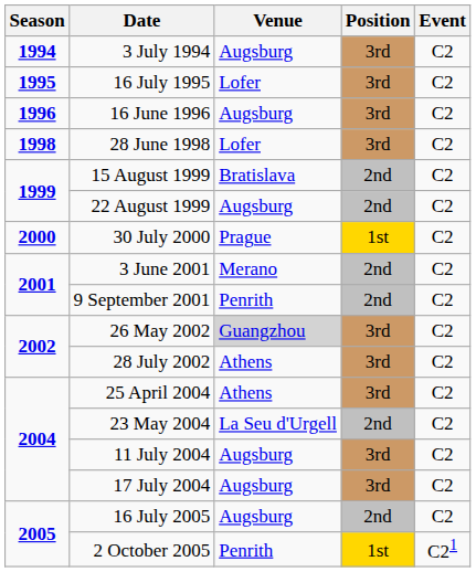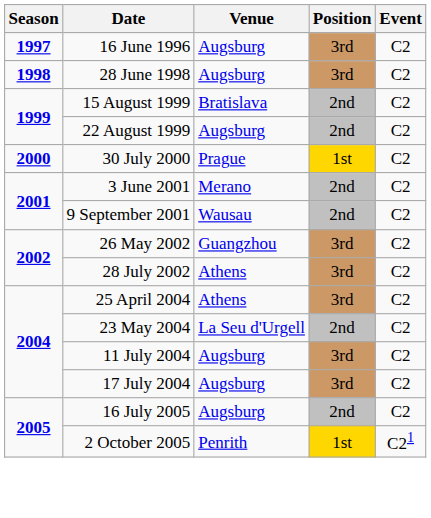 <table class="wikitable" style="text-align:center; font-size:95%;">
 <tr>
 <th>Season</th>
 <th>Date</th>
 <th>Venue</th>
 <th>Position</th>
 <th>Event</th>
 </tr>
 <tr>
-<td><strong><a href='#'>1994</a></strong></td>
-<td align=right>3 July 1994</td>
-<td align=left><a href='#'>Augsburg</a></td>
-<td bgcolor=cc9966>3rd</td>
-<td>C2</td>
-</tr>
-<tr>
-<td><strong><a href='#'>1995</a></strong></td>
-<td align=right>16 July 1995</td>
-<td align=left><a href='#'>Lofer</a></td>
-<td bgcolor=cc9966>3rd</td>
-<td>C2</td>
-</tr>
-<tr>
-<td><strong><a href='#'>1996</a></strong></td>
+<td><strong><a href='#'>1997</a></strong></td>
 <td align=right>16 June 1996</td>
 <td align=left><a href='#'>Augsburg</a></td>
 <td bgcolor=cc9966>3rd</td>
 <td>C2</td>
 </tr>
 <tr>
 <td><strong><a href='#'>1998</a></strong></td>
 <td align=right>28 June 1998</td>
-<td align=left><a href='#'>Lofer</a></td>
+<td align=left><a href='#'>Augsburg</a></td>
 <td bgcolor=cc9966>3rd</td>
 <td>C2</td>
 </tr>
 <tr>
 <td rowspan=2><strong><a href='#'>1999</a></strong></td>
 <td align=right>15 August 1999</td>
 <td align=left><a href='#'>Bratislava</a></td>
 <td bgcolor=silver>2nd</td>
 <td>C2</td>
 </tr>
 <tr>
 <td align=right>22 August 1999</td>
 <td align=left><a href='#'>Augsburg</a></td>
 <td bgcolor=silver>2nd</td>
 <td>C2</td>
 </tr>
 <tr>
 <td><strong><a href='#'>2000</a></strong></td>
 <td align=right>30 July 2000</td>
 <td align=left><a href='#'>Prague</a></td>
 <td bgcolor=gold>1st</td>
 <td>C2</td>
 </tr>
 <tr>
 <td rowspan=2><strong><a href='#'>2001</a></strong></td>
 <td align=right>3 June 2001</td>
 <td align=left><a href='#'>Merano</a></td>
 <td bgcolor=silver>2nd</td>
 <td>C2</td>
 </tr>
 <tr>
 <td align=right>9 September 2001</td>
-<td align=left><a href='#'>Penrith</a></td>
+<td align=left><a href='#'>Wausau</a></td>
 <td bgcolor=silver>2nd</td>
 <td>C2</td>
 </tr>
 <tr>
 <td rowspan=2><strong><a href='#'>2002</a></strong></td>
 <td align=right>26 May 2002</td>
-<td align=left style="background: lightgrey;"><a href='#'>Guangzhou</a></td>
+<td align=left><a href='#'>Guangzhou</a></td>
 <td bgcolor=cc9966>3rd</td>
 <td>C2</td>
 </tr>
 <tr>
 <td align=right>28 July 2002</td>
 <td align=left><a href='#'>Athens</a></td>
 <td bgcolor=cc9966>3rd</td>
 <td>C2</td>
 </tr>
 <tr>
 <td rowspan=4><strong><a href='#'>2004</a></strong></td>
 <td align=right>25 April 2004</td>
 <td align=left><a href='#'>Athens</a></td>
 <td bgcolor=cc9966>3rd</td>
 <td>C2</td>
 </tr>
 <tr>
 <td align=right>23 May 2004</td>
 <td align=left><a href='#'>La Seu d'Urgell</a></td>
 <td bgcolor=silver>2nd</td>
 <td>C2</td>
 </tr>
 <tr>
 <td align=right>11 July 2004</td>
 <td align=left><a href='#'>Augsburg</a></td>
 <td bgcolor=cc9966>3rd</td>
 <td>C2</td>
 </tr>
 <tr>
 <td align=right>17 July 2004</td>
 <td align=left><a href='#'>Augsburg</a></td>
 <td bgcolor=cc9966>3rd</td>
 <td>C2</td>
 </tr>
 <tr>
 <td rowspan=2><strong><a href='#'>2005</a></strong></td>
 <td align=right>16 July 2005</td>
 <td align=left><a href='#'>Augsburg</a></td>
 <td bgcolor=silver>2nd</td>
 <td>C2</td>
 </tr>
 <tr>
 <td align=right>2 October 2005</td>
 <td align=left><a href='#'>Penrith</a></td>
 <td bgcolor=gold>1st</td>
 <td>C2<sup><a href='#'>1</a></sup></td>
 </tr>
 </table>
